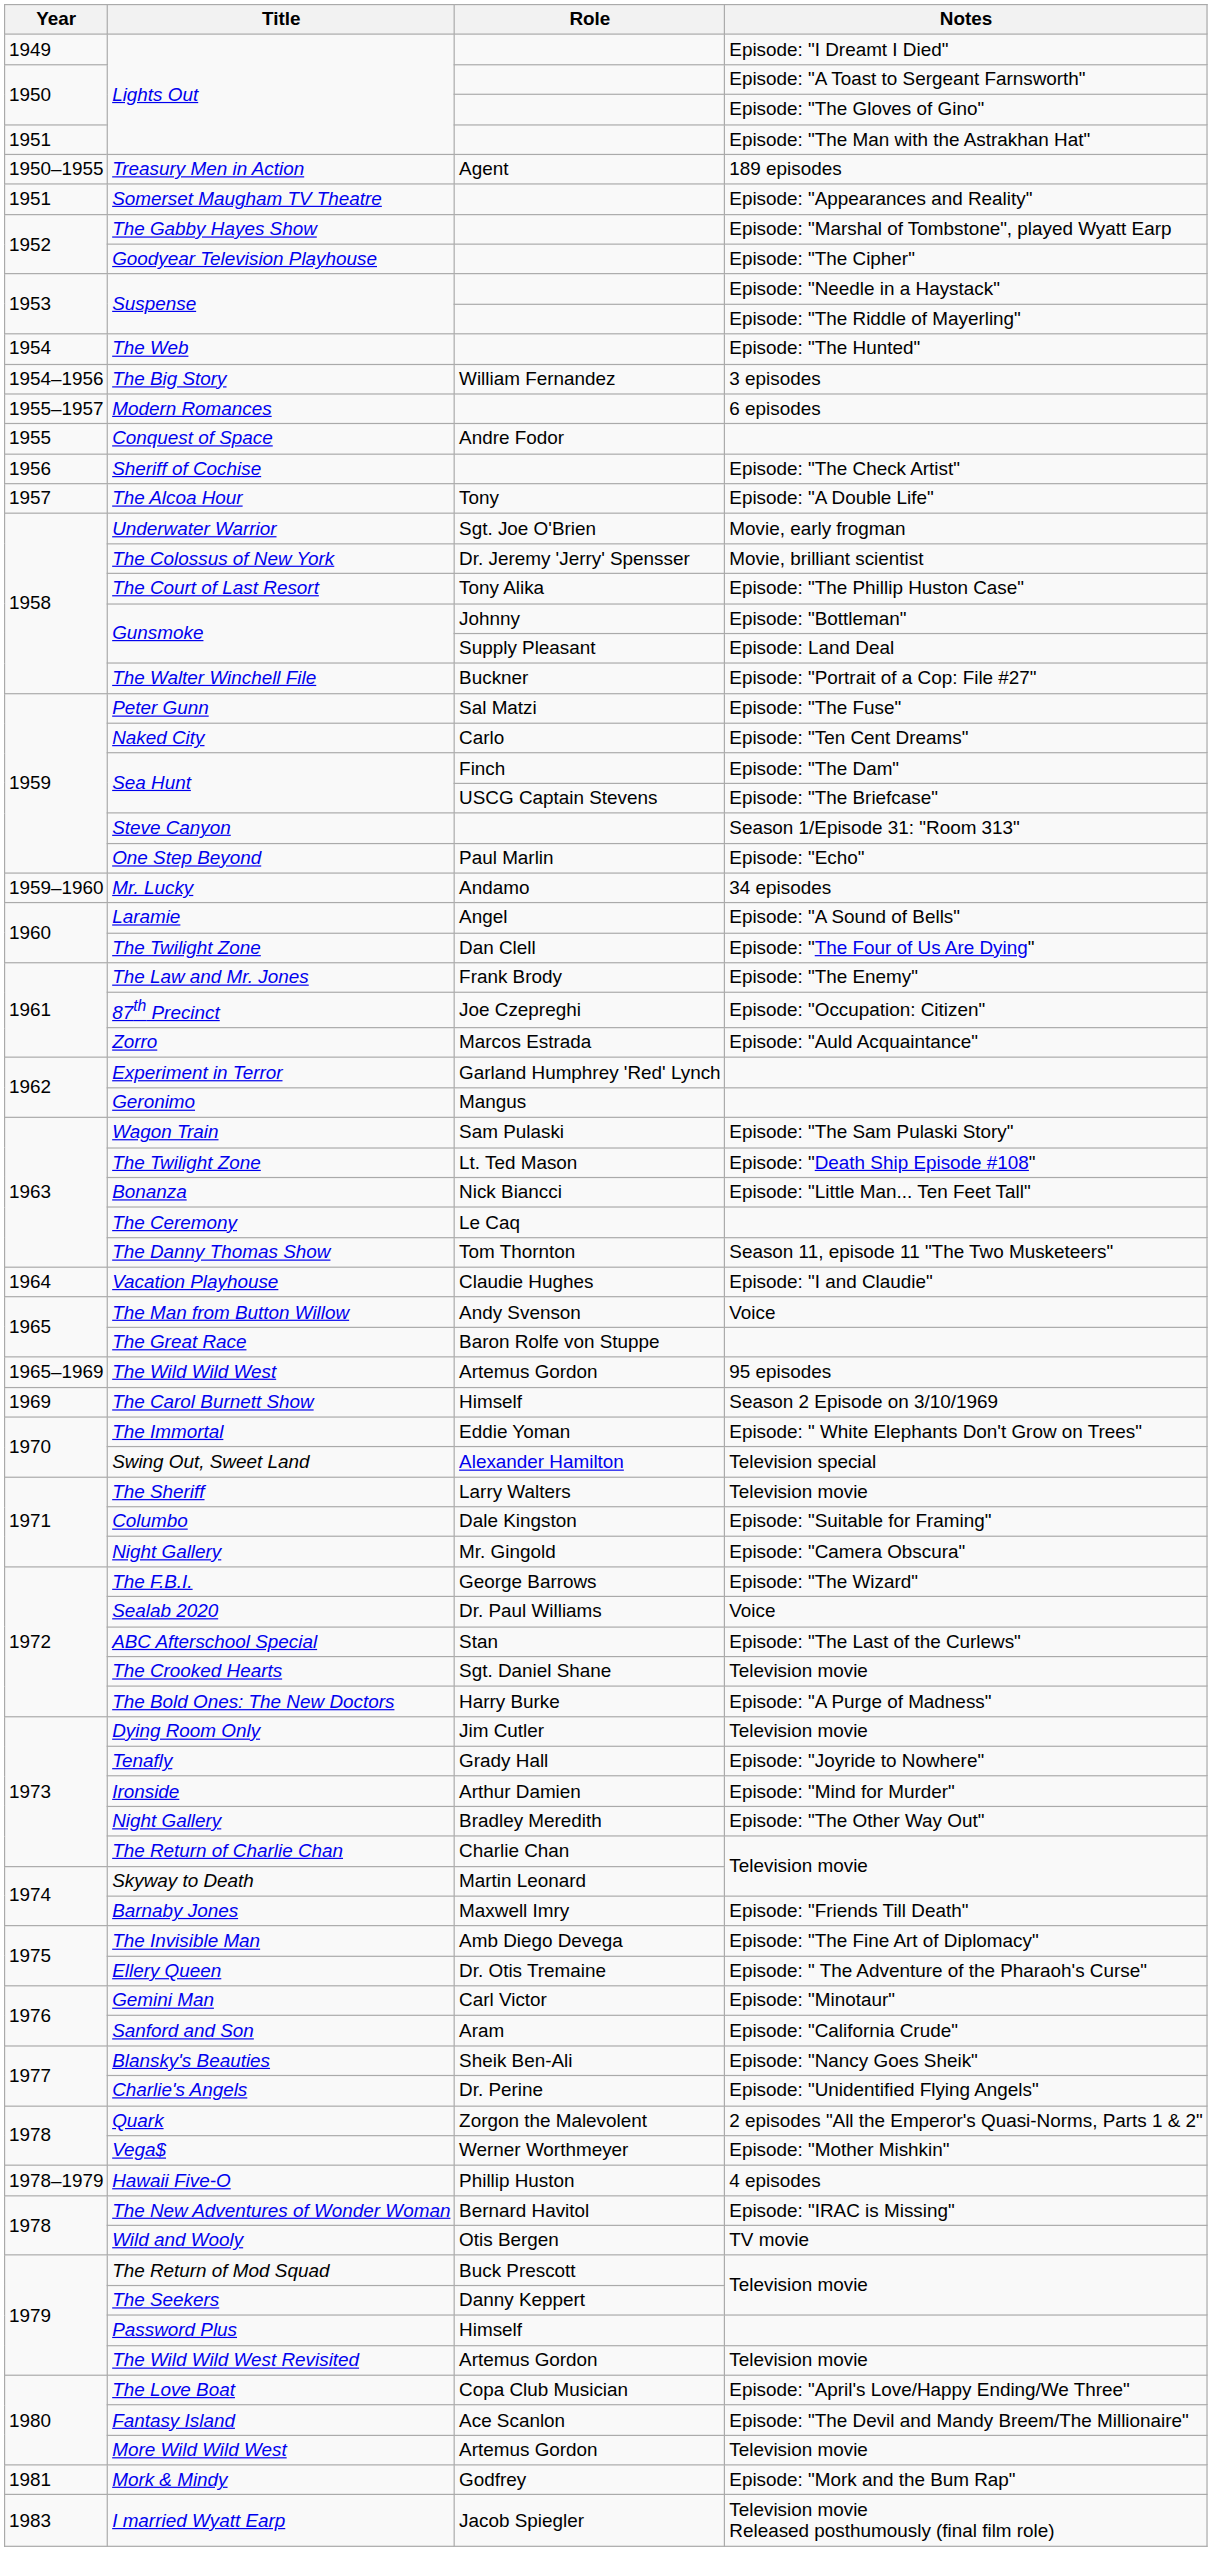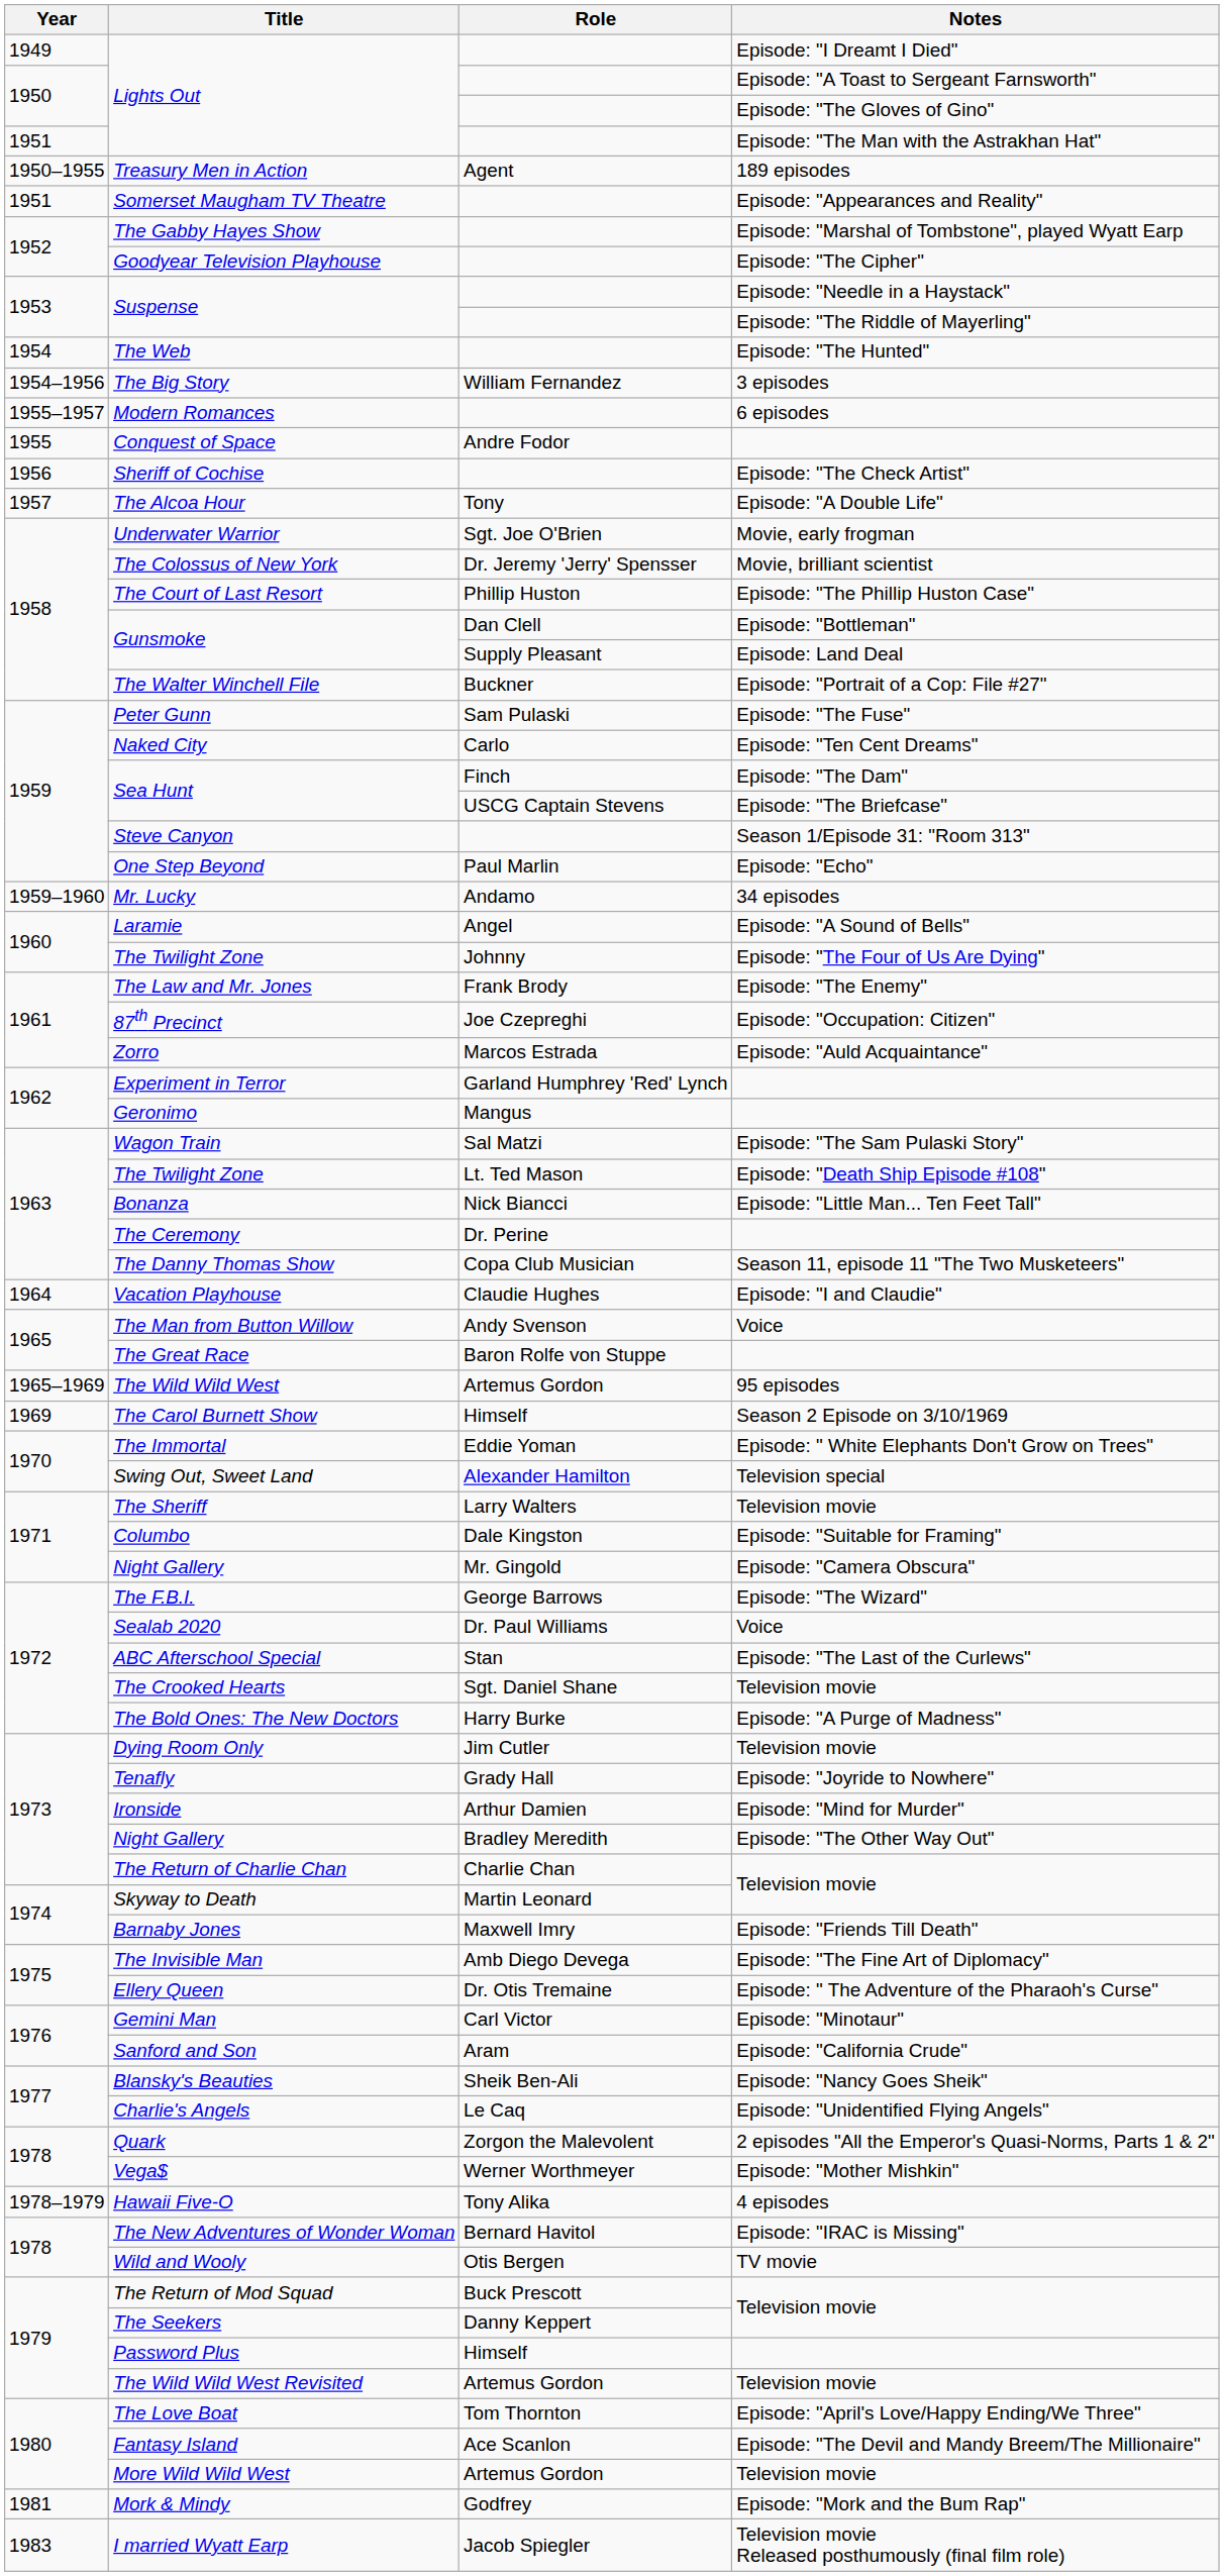 <table class="wikitable sortable">
 <tr>
 <th>Year</th>
 <th>Title</th>
 <th>Role</th>
 <th class=unsortable>Notes</th>
 </tr>
 <tr>
 <td>1949</td>
 <td rowspan="4"><em><a href='#'>Lights Out</a></em></td>
 <td></td>
 <td>Episode: "I Dreamt I Died"</td>
 </tr>
 <tr>
 <td rowspan="2">1950</td>
 <td></td>
 <td>Episode: "A Toast to Sergeant Farnsworth"</td>
 </tr>
 <tr>
 <td></td>
 <td>Episode: "The Gloves of Gino"</td>
 </tr>
 <tr>
 <td>1951</td>
 <td></td>
 <td>Episode: "The Man with the Astrakhan Hat"</td>
 </tr>
 <tr>
 <td>1950–1955</td>
 <td><em><a href='#'>Treasury Men in Action</a></em></td>
 <td>Agent</td>
 <td>189 episodes</td>
 </tr>
 <tr>
 <td>1951</td>
 <td><em><a href='#'>Somerset Maugham TV Theatre</a></em></td>
 <td></td>
 <td>Episode: "Appearances and Reality"</td>
 </tr>
 <tr>
 <td rowspan="2">1952</td>
 <td><em><a href='#'>The Gabby Hayes Show</a></em></td>
 <td></td>
 <td>Episode: "Marshal of Tombstone", played Wyatt Earp</td>
 </tr>
 <tr>
 <td><em><a href='#'>Goodyear Television Playhouse</a></em></td>
 <td></td>
 <td>Episode: "The Cipher"</td>
 </tr>
 <tr>
 <td rowspan="2">1953</td>
 <td rowspan="2"><em><a href='#'>Suspense</a></em></td>
 <td></td>
 <td>Episode: "Needle in a Haystack"</td>
 </tr>
 <tr>
 <td></td>
 <td>Episode: "The Riddle of Mayerling"</td>
 </tr>
 <tr>
 <td>1954</td>
 <td><em><a href='#'>The Web</a></em></td>
 <td></td>
 <td>Episode: "The Hunted"</td>
 </tr>
 <tr>
 <td>1954–1956</td>
 <td><em><a href='#'>The Big Story</a></em></td>
 <td>William Fernandez</td>
 <td>3 episodes</td>
 </tr>
 <tr>
 <td>1955–1957</td>
 <td><em><a href='#'>Modern Romances</a></em></td>
 <td></td>
 <td>6 episodes</td>
 </tr>
 <tr>
 <td>1955</td>
 <td><em><a href='#'>Conquest of Space</a></em></td>
 <td>Andre Fodor</td>
 <td></td>
 </tr>
 <tr>
 <td>1956</td>
 <td><em><a href='#'>Sheriff of Cochise</a></em></td>
 <td></td>
 <td>Episode: "The Check Artist"</td>
 </tr>
 <tr>
 <td>1957</td>
 <td><em><a href='#'>The Alcoa Hour</a></em></td>
 <td>Tony</td>
 <td>Episode: "A Double Life"</td>
 </tr>
 <tr>
 <td rowspan="6">1958</td>
 <td><em><a href='#'>Underwater Warrior</a></em></td>
 <td>Sgt. Joe O'Brien</td>
 <td>Movie, early frogman</td>
 </tr>
 <tr>
 <td><em><a href='#'>The Colossus of New York</a></em></td>
 <td>Dr. Jeremy 'Jerry' Spensser</td>
 <td>Movie, brilliant scientist</td>
 </tr>
 <tr>
 <td><em><a href='#'>The Court of Last Resort</a></em></td>
-<td>Tony Alika</td>
+<td>Phillip Huston</td>
 <td>Episode: "The Phillip Huston Case"</td>
 </tr>
 <tr>
 <td rowspan="2"><em><a href='#'>Gunsmoke</a></em></td>
-<td>Johnny</td>
+<td>Dan Clell</td>
 <td>Episode: "Bottleman"</td>
 </tr>
 <tr>
 <td>Supply Pleasant</td>
 <td>Episode: Land Deal</td>
 </tr>
 <tr>
 <td><em><a href='#'>The Walter Winchell File</a></em></td>
 <td>Buckner</td>
 <td>Episode: "Portrait of a Cop: File #27"</td>
 </tr>
 <tr>
 <td rowspan="6">1959</td>
 <td><em><a href='#'>Peter Gunn</a></em></td>
-<td>Sal Matzi</td>
+<td>Sam Pulaski</td>
 <td>Episode: "The Fuse"</td>
 </tr>
 <tr>
 <td><em><a href='#'>Naked City</a></em></td>
 <td>Carlo</td>
 <td>Episode: "Ten Cent Dreams"</td>
 </tr>
 <tr>
 <td rowspan="2"><em><a href='#'>Sea Hunt</a></em></td>
 <td>Finch</td>
 <td>Episode: "The Dam"</td>
 </tr>
 <tr>
 <td>USCG Captain Stevens</td>
 <td>Episode: "The Briefcase"</td>
 </tr>
 <tr>
 <td><em><a href='#'>Steve Canyon</a></em></td>
 <td></td>
 <td>Season 1/Episode 31: "Room 313"</td>
 </tr>
 <tr>
 <td><em><a href='#'>One Step Beyond</a></em></td>
 <td>Paul Marlin</td>
 <td>Episode: "Echo"</td>
 </tr>
 <tr>
 <td>1959–1960</td>
 <td><em><a href='#'>Mr. Lucky</a></em></td>
 <td>Andamo</td>
 <td>34 episodes</td>
 </tr>
 <tr>
 <td rowspan="2">1960</td>
 <td><em><a href='#'>Laramie</a></em></td>
 <td>Angel</td>
 <td>Episode: "A Sound of Bells"</td>
 </tr>
 <tr>
 <td><em><a href='#'>The Twilight Zone</a></em></td>
-<td>Dan Clell</td>
+<td>Johnny</td>
 <td>Episode: "<a href='#'>The Four of Us Are Dying</a>"</td>
 </tr>
 <tr>
 <td rowspan="3">1961</td>
 <td><em><a href='#'>The Law and Mr. Jones</a></em></td>
 <td>Frank Brody</td>
 <td>Episode: "The Enemy"</td>
 </tr>
 <tr>
 <td><em><a href='#'>87<sup>th</sup> Precinct</a></em></td>
 <td>Joe Czepreghi</td>
 <td>Episode: "Occupation: Citizen"</td>
 </tr>
 <tr>
 <td><em><a href='#'>Zorro</a></em></td>
 <td>Marcos Estrada</td>
 <td>Episode: "Auld Acquaintance"</td>
 </tr>
 <tr>
 <td rowspan="2">1962</td>
 <td><em><a href='#'>Experiment in Terror</a></em></td>
 <td>Garland Humphrey 'Red' Lynch</td>
 <td></td>
 </tr>
 <tr>
 <td><em><a href='#'>Geronimo</a></em></td>
 <td>Mangus</td>
 <td></td>
 </tr>
 <tr>
 <td rowspan="5">1963</td>
 <td><em><a href='#'>Wagon Train</a></em></td>
-<td>Sam Pulaski</td>
+<td>Sal Matzi</td>
 <td>Episode: "The Sam Pulaski Story"</td>
 </tr>
 <tr>
 <td><em><a href='#'>The Twilight Zone</a></em></td>
 <td>Lt. Ted Mason</td>
 <td>Episode: "<a href='#'>Death Ship Episode #108</a>"</td>
 </tr>
 <tr>
 <td><em><a href='#'>Bonanza</a></em></td>
 <td>Nick Biancci</td>
 <td>Episode: "Little Man... Ten Feet Tall"</td>
 </tr>
 <tr>
 <td><em><a href='#'>The Ceremony</a></em></td>
-<td>Le Caq</td>
+<td>Dr. Perine</td>
 <td></td>
 </tr>
 <tr>
 <td><em><a href='#'>The Danny Thomas Show</a></em></td>
-<td>Tom Thornton</td>
+<td>Copa Club Musician</td>
 <td>Season 11, episode 11 "The Two Musketeers"</td>
 </tr>
 <tr>
 <td>1964</td>
 <td><em><a href='#'>Vacation Playhouse</a></em></td>
 <td>Claudie Hughes</td>
 <td>Episode: "I and Claudie"</td>
 </tr>
 <tr>
 <td rowspan="2">1965</td>
 <td><em><a href='#'>The Man from Button Willow</a></em></td>
 <td>Andy Svenson</td>
 <td>Voice</td>
 </tr>
 <tr>
 <td><em><a href='#'>The Great Race</a></em></td>
 <td>Baron Rolfe von Stuppe</td>
 <td></td>
 </tr>
 <tr>
 <td>1965–1969</td>
 <td><em><a href='#'>The Wild Wild West</a></em></td>
 <td>Artemus Gordon</td>
 <td>95 episodes</td>
 </tr>
 <tr>
 <td>1969</td>
 <td><em><a href='#'>The Carol Burnett Show</a></em></td>
 <td>Himself</td>
 <td>Season 2 Episode on 3/10/1969</td>
 </tr>
 <tr>
 <td rowspan="2">1970</td>
 <td><em><a href='#'>The Immortal</a></em></td>
 <td>Eddie Yoman</td>
 <td>Episode: " White Elephants Don't Grow on Trees"</td>
 </tr>
 <tr>
 <td><em>Swing Out, Sweet Land</em></td>
 <td><a href='#'>Alexander Hamilton</a></td>
 <td>Television special</td>
 </tr>
 <tr>
 <td rowspan="3">1971</td>
 <td><em><a href='#'>The Sheriff</a></em></td>
 <td>Larry Walters</td>
 <td>Television movie</td>
 </tr>
 <tr>
 <td><em><a href='#'>Columbo</a></em></td>
 <td>Dale Kingston</td>
 <td>Episode: "Suitable for Framing"</td>
 </tr>
 <tr>
 <td><em><a href='#'>Night Gallery</a></em></td>
 <td>Mr. Gingold</td>
 <td>Episode: "Camera Obscura"</td>
 </tr>
 <tr>
 <td rowspan="5">1972</td>
 <td><em><a href='#'>The F.B.I.</a></em></td>
 <td>George Barrows</td>
 <td>Episode: "The Wizard"</td>
 </tr>
 <tr>
 <td><em><a href='#'>Sealab 2020</a></em></td>
 <td>Dr. Paul Williams</td>
 <td>Voice</td>
 </tr>
 <tr>
 <td><em><a href='#'>ABC Afterschool Special</a></em></td>
 <td>Stan</td>
 <td>Episode: "The Last of the Curlews"</td>
 </tr>
 <tr>
 <td><em><a href='#'>The Crooked Hearts</a></em></td>
 <td>Sgt. Daniel Shane</td>
 <td>Television movie</td>
 </tr>
 <tr>
 <td><em><a href='#'>The Bold Ones: The New Doctors</a></em></td>
 <td>Harry Burke</td>
 <td>Episode: "A Purge of Madness"</td>
 </tr>
 <tr>
 <td rowspan="5">1973</td>
 <td><em><a href='#'>Dying Room Only</a></em></td>
 <td>Jim Cutler</td>
 <td>Television movie</td>
 </tr>
 <tr>
 <td><em><a href='#'>Tenafly</a></em></td>
 <td>Grady Hall</td>
 <td>Episode: "Joyride to Nowhere"</td>
 </tr>
 <tr>
 <td><em><a href='#'>Ironside</a></em></td>
 <td>Arthur Damien</td>
 <td>Episode: "Mind for Murder"</td>
 </tr>
 <tr>
 <td><em><a href='#'>Night Gallery</a></em></td>
 <td>Bradley Meredith</td>
 <td>Episode: "The Other Way Out"</td>
 </tr>
 <tr>
 <td><em><a href='#'>The Return of Charlie Chan</a></em></td>
 <td>Charlie Chan</td>
 <td rowspan="2">Television movie</td>
 </tr>
 <tr>
 <td rowspan="2">1974</td>
 <td><em>Skyway to Death</em></td>
 <td>Martin Leonard</td>
 </tr>
 <tr>
 <td><em><a href='#'>Barnaby Jones</a></em></td>
 <td>Maxwell Imry</td>
 <td>Episode: "Friends Till Death"</td>
 </tr>
 <tr>
 <td rowspan="2">1975</td>
 <td><em><a href='#'>The Invisible Man</a></em></td>
 <td>Amb Diego Devega</td>
 <td>Episode: "The Fine Art of Diplomacy"</td>
 </tr>
 <tr>
 <td><em><a href='#'>Ellery Queen</a></em></td>
 <td>Dr. Otis Tremaine</td>
 <td>Episode: " The Adventure of the Pharaoh's Curse"</td>
 </tr>
 <tr>
 <td rowspan="2">1976</td>
 <td><em><a href='#'>Gemini Man</a></em></td>
 <td>Carl Victor</td>
 <td>Episode: "Minotaur"</td>
 </tr>
 <tr>
 <td><em><a href='#'>Sanford and Son</a></em></td>
 <td>Aram</td>
 <td>Episode: "California Crude"</td>
 </tr>
 <tr>
 <td rowspan="2">1977</td>
 <td><em><a href='#'>Blansky's Beauties</a></em></td>
 <td>Sheik Ben-Ali</td>
 <td>Episode: "Nancy Goes Sheik"</td>
 </tr>
 <tr>
 <td><em><a href='#'>Charlie's Angels</a></em></td>
-<td>Dr. Perine</td>
+<td>Le Caq</td>
 <td>Episode: "Unidentified Flying Angels"</td>
 </tr>
 <tr>
 <td rowspan="2">1978</td>
 <td><em><a href='#'>Quark</a></em></td>
 <td>Zorgon the Malevolent</td>
 <td>2 episodes "All the Emperor's Quasi-Norms, Parts 1 & 2"</td>
 </tr>
 <tr>
 <td><em><a href='#'>Vega$</a></em></td>
 <td>Werner Worthmeyer</td>
 <td>Episode: "Mother Mishkin"</td>
 </tr>
 <tr>
 <td>1978–1979</td>
 <td><em><a href='#'>Hawaii Five-O</a></em></td>
-<td>Phillip Huston</td>
+<td>Tony Alika</td>
 <td>4 episodes</td>
 </tr>
 <tr>
 <td rowspan="2">1978</td>
 <td><em><a href='#'>The New Adventures of Wonder Woman</a></em></td>
 <td>Bernard Havitol</td>
 <td>Episode: "IRAC is Missing"</td>
 </tr>
 <tr>
 <td><em><a href='#'>Wild and Wooly</a></em></td>
 <td>Otis Bergen</td>
 <td>TV movie</td>
 </tr>
 <tr>
 <td rowspan="4">1979</td>
 <td><em>The Return of Mod Squad</em></td>
 <td>Buck Prescott</td>
 <td rowspan="2">Television movie</td>
 </tr>
 <tr>
 <td><em><a href='#'>The Seekers</a></em></td>
 <td>Danny Keppert</td>
 </tr>
 <tr>
 <td><em><a href='#'>Password Plus</a></em></td>
 <td>Himself</td>
 <td></td>
 </tr>
 <tr>
 <td><em><a href='#'>The Wild Wild West Revisited</a></em></td>
 <td>Artemus Gordon</td>
 <td>Television movie</td>
 </tr>
 <tr>
 <td rowspan="3">1980</td>
 <td><em><a href='#'>The Love Boat</a></em></td>
-<td>Copa Club Musician</td>
+<td>Tom Thornton</td>
 <td>Episode: "April's Love/Happy Ending/We Three"</td>
 </tr>
 <tr>
 <td><em><a href='#'>Fantasy Island</a></em></td>
 <td>Ace Scanlon</td>
 <td>Episode: "The Devil and Mandy Breem/The Millionaire"</td>
 </tr>
 <tr>
 <td><em><a href='#'>More Wild Wild West</a></em></td>
 <td>Artemus Gordon</td>
 <td>Television movie</td>
 </tr>
 <tr>
 <td>1981</td>
 <td><em><a href='#'>Mork & Mindy</a></em></td>
 <td>Godfrey</td>
 <td>Episode: "Mork and the Bum Rap"</td>
 </tr>
 <tr>
 <td>1983</td>
 <td><em><a href='#'>I married Wyatt Earp</a></em></td>
 <td>Jacob Spiegler</td>
 <td>Television movie<br>Released posthumously (final film role)</td>
 </tr>
 </table>
